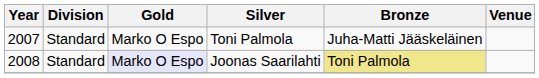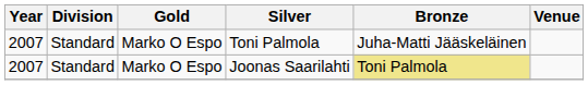 <table class="wikitable sortable" style="text-align: left;">
 <tr>
 <th>Year</th>
 <th>Division</th>
 <th> Gold</th>
 <th> Silver</th>
 <th> Bronze</th>
 <th>Venue</th>
 </tr>
 <tr>
 <td>2007</td>
 <td>Standard</td>
 <td> Marko O Espo</td>
 <td> Toni Palmola</td>
 <td> Juha-Matti Jääskeläinen</td>
 <td></td>
 </tr>
 <tr>
-<td>2008</td>
+<td>2007</td>
 <td>Standard</td>
-<td style="background: lavender;"> Marko O Espo</td>
+<td> Marko O Espo</td>
 <td> Joonas Saarilahti</td>
 <td style="background: khaki;"> Toni Palmola</td>
 <td></td>
 </tr>
 <tr>
 </tr>
 </table>
